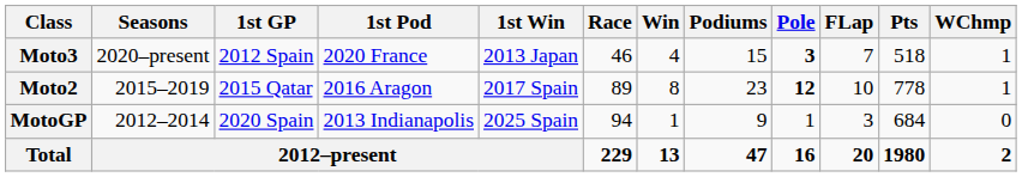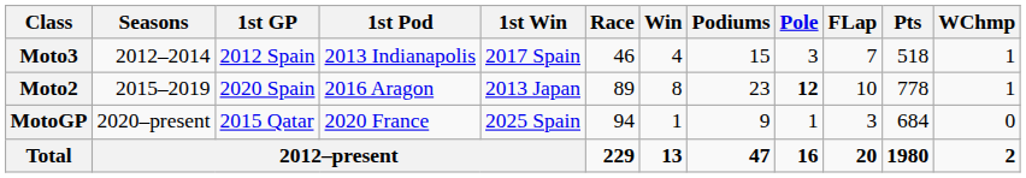 <table class="wikitable" style=text-align:right;">
 <tr>
 <th>Class</th>
 <th>Seasons</th>
 <th>1st GP</th>
 <th>1st Pod</th>
 <th>1st Win</th>
 <th>Race</th>
 <th>Win</th>
 <th>Podiums</th>
 <th><a href='#'>Pole</a></th>
 <th>FLap</th>
 <th>Pts</th>
 <th>WChmp</th>
 </tr>
 <tr>
 <th>Moto3</th>
-<td>2020–present</td>
+<td>2012–2014</td>
 <td style="text-align:left;"><a href='#'>2012 Spain</a></td>
-<td style="text-align:left;"><a href='#'>2020 France</a></td>
-<td style="text-align:left;"><a href='#'>2013 Japan</a></td>
+<td style="text-align:left;"><a href='#'>2013 Indianapolis</a></td>
+<td style="text-align:left;"><a href='#'>2017 Spain</a></td>
 <td>46</td>
 <td>4</td>
 <td>15</td>
-<td><strong>3</strong></td>
+<td>3</td>
 <td>7</td>
 <td>518</td>
 <td>1</td>
 </tr>
 <tr>
 <th>Moto2</th>
 <td>2015–2019</td>
-<td style="text-align:left;"><a href='#'>2015 Qatar</a></td>
+<td style="text-align:left;"><a href='#'>2020 Spain</a></td>
 <td style="text-align:left;"><a href='#'>2016 Aragon</a></td>
-<td style="text-align:left;"><a href='#'>2017 Spain</a></td>
+<td style="text-align:left;"><a href='#'>2013 Japan</a></td>
 <td>89</td>
 <td>8</td>
 <td>23</td>
 <td><strong>12</strong></td>
 <td>10</td>
 <td>778</td>
 <td>1</td>
 </tr>
 <tr>
 <th>MotoGP</th>
-<td>2012–2014</td>
-<td style="text-align:left;"><a href='#'>2020 Spain</a></td>
-<td style="text-align:left;"><a href='#'>2013 Indianapolis</a></td>
+<td>2020–present</td>
+<td style="text-align:left;"><a href='#'>2015 Qatar</a></td>
+<td style="text-align:left;"><a href='#'>2020 France</a></td>
 <td style="text-align:left;"><a href='#'>2025 Spain</a></td>
 <td>94</td>
 <td>1</td>
 <td>9</td>
 <td>1</td>
 <td>3</td>
 <td>684</td>
 <td>0</td>
 </tr>
 <tr>
 <th>Total</th>
 <th colspan="4">2012–present</th>
 <td><strong>229</strong></td>
 <td><strong>13</strong></td>
 <td><strong>47</strong></td>
 <td><strong>16</strong></td>
 <td><strong>20</strong></td>
 <td><strong>1980</strong></td>
 <td><strong>2</strong></td>
 </tr>
 </table>
